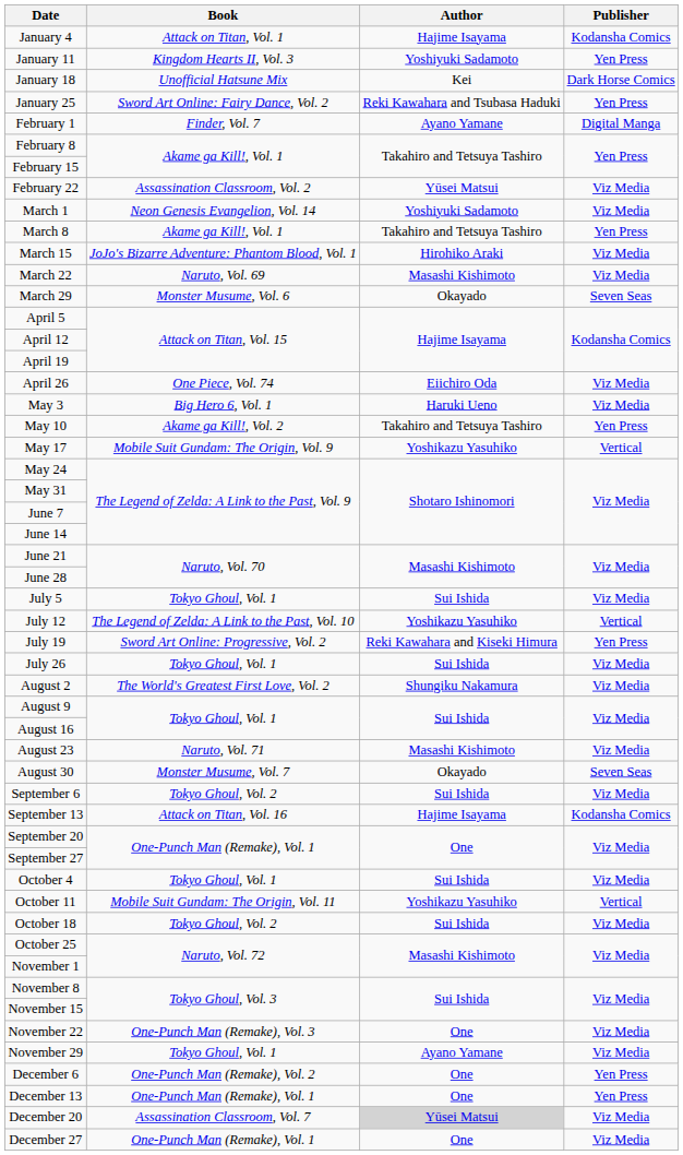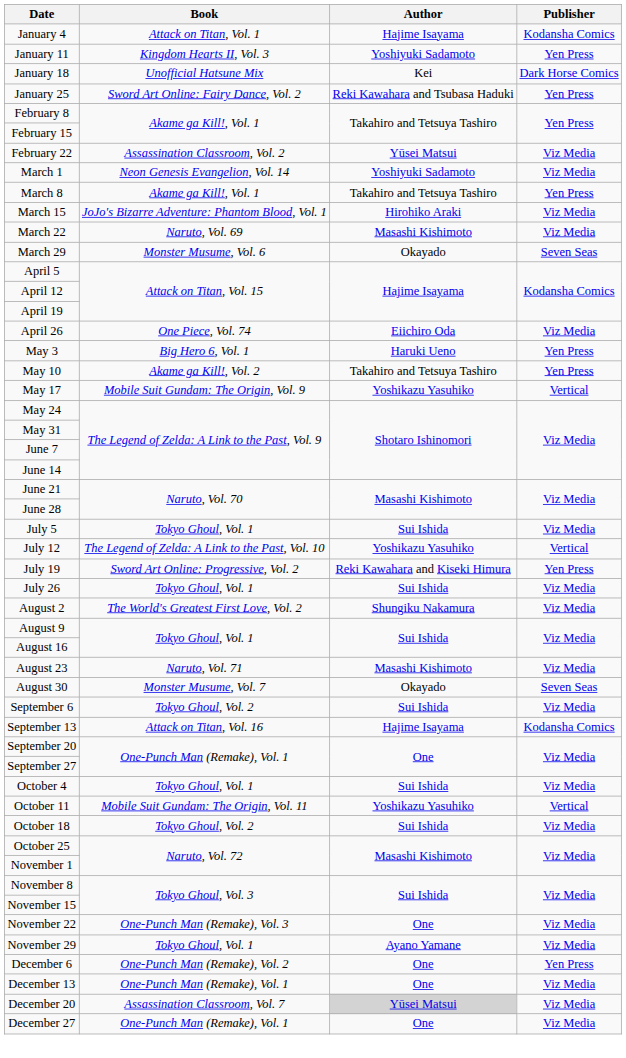 <table class="wikitable" style="text-align: center">
 <tr>
 <th>Date</th>
 <th>Book</th>
 <th>Author</th>
 <th>Publisher</th>
 </tr>
 <tr>
 <td>January 4</td>
 <td rowspan=1><em><a href='#'>Attack on Titan</a>, Vol. 1</em></td>
 <td rowspan=1><a href='#'>Hajime Isayama</a></td>
 <td rowspan=1><a href='#'>Kodansha Comics</a></td>
 </tr>
 <tr>
 <td>January 11</td>
 <td rowspan=1><em><a href='#'>Kingdom Hearts II</a>, Vol. 3</em></td>
 <td rowspan=1><a href='#'>Yoshiyuki Sadamoto</a></td>
 <td rowspan=1><a href='#'>Yen Press</a></td>
 </tr>
 <tr>
 <td>January 18</td>
 <td rowspan=1><em><a href='#'>Unofficial Hatsune Mix</a></em></td>
 <td rowspan=1>Kei</td>
 <td rowspan=1><a href='#'>Dark Horse Comics</a></td>
 </tr>
 <tr>
 <td>January 25</td>
 <td rowspan=1><em><a href='#'>Sword Art Online: Fairy Dance</a>, Vol. 2</em></td>
 <td rowspan=1><a href='#'>Reki Kawahara</a> and Tsubasa Haduki</td>
 <td rowspan=1><a href='#'>Yen Press</a></td>
-</tr>
-<tr>
-<td>February 1</td>
-<td rowspan=1><em><a href='#'>Finder</a>, Vol. 7</em></td>
-<td rowspan=1><a href='#'>Ayano Yamane</a></td>
-<td rowspan=1><a href='#'>Digital Manga</a></td>
 </tr>
 <tr>
 <td>February 8</td>
 <td rowspan=2><em><a href='#'>Akame ga Kill!</a>, Vol. 1</em></td>
 <td rowspan=2>Takahiro and Tetsuya Tashiro</td>
 <td rowspan=2><a href='#'>Yen Press</a></td>
 </tr>
 <tr>
 <td>February 15</td>
 </tr>
 <tr>
 <td>February 22</td>
 <td rowspan=1><em><a href='#'>Assassination Classroom</a>, Vol. 2</em></td>
 <td rowspan=1><a href='#'>Yūsei Matsui</a></td>
 <td rowspan=1><a href='#'>Viz Media</a></td>
 </tr>
 <tr>
 <td>March 1</td>
 <td rowspan=1><em><a href='#'>Neon Genesis Evangelion</a>, Vol. 14</em></td>
 <td rowspan=1><a href='#'>Yoshiyuki Sadamoto</a></td>
 <td rowspan=1><a href='#'>Viz Media</a></td>
 </tr>
 <tr>
 <td>March 8</td>
 <td rowspan=1><em><a href='#'>Akame ga Kill!</a>, Vol. 1</em></td>
 <td rowspan=1>Takahiro and Tetsuya Tashiro</td>
 <td rowspan=1><a href='#'>Yen Press</a></td>
 </tr>
 <tr>
 <td>March 15</td>
 <td rowspan=1><em><a href='#'>JoJo's Bizarre Adventure: Phantom Blood</a>, Vol. 1</em></td>
 <td rowspan=1><a href='#'>Hirohiko Araki</a></td>
 <td rowspan=1><a href='#'>Viz Media</a></td>
 </tr>
 <tr>
 <td>March 22</td>
 <td rowspan=1><em><a href='#'>Naruto</a>, Vol. 69</em></td>
 <td rowspan=1><a href='#'>Masashi Kishimoto</a></td>
 <td rowspan=1><a href='#'>Viz Media</a></td>
 </tr>
 <tr>
 <td>March 29</td>
 <td rowspan=1><em><a href='#'>Monster Musume</a>, Vol. 6</em></td>
 <td rowspan=1>Okayado</td>
 <td rowspan=1><a href='#'>Seven Seas</a></td>
 </tr>
 <tr>
 <td>April 5</td>
 <td rowspan=3><em><a href='#'>Attack on Titan</a>, Vol. 15</em></td>
 <td rowspan=3><a href='#'>Hajime Isayama</a></td>
 <td rowspan=3><a href='#'>Kodansha Comics</a></td>
 </tr>
 <tr>
 <td>April 12</td>
 </tr>
 <tr>
 <td>April 19</td>
 </tr>
 <tr>
 <td>April 26</td>
 <td rowspan=1><em><a href='#'>One Piece</a>, Vol. 74</em></td>
 <td rowspan=1><a href='#'>Eiichiro Oda</a></td>
 <td rowspan=1><a href='#'>Viz Media</a></td>
 </tr>
 <tr>
 <td>May 3</td>
 <td rowspan=1><em><a href='#'>Big Hero 6</a>, Vol. 1</em></td>
 <td rowspan=1><a href='#'>Haruki Ueno</a></td>
-<td rowspan=1><a href='#'>Viz Media</a></td>
+<td rowspan=1><a href='#'>Yen Press</a></td>
 </tr>
 <tr>
 <td>May 10</td>
 <td rowspan=1><em><a href='#'>Akame ga Kill!</a>, Vol. 2</em></td>
 <td rowspan=1>Takahiro and Tetsuya Tashiro</td>
 <td rowspan=1><a href='#'>Yen Press</a></td>
 </tr>
 <tr>
 <td>May 17</td>
 <td rowspan=1><em><a href='#'>Mobile Suit Gundam: The Origin</a>, Vol. 9</em></td>
 <td rowspan=1><a href='#'>Yoshikazu Yasuhiko</a></td>
 <td rowspan=1><a href='#'>Vertical</a></td>
 </tr>
 <tr>
 <td>May 24</td>
 <td rowspan=4><em><a href='#'>The Legend of Zelda: A Link to the Past</a>, Vol. 9</em></td>
 <td rowspan=4><a href='#'>Shotaro Ishinomori</a></td>
 <td rowspan=4><a href='#'>Viz Media</a></td>
 </tr>
 <tr>
 <td>May 31</td>
 </tr>
 <tr>
 <td>June 7</td>
 </tr>
 <tr>
 <td>June 14</td>
 </tr>
 <tr>
 <td>June 21</td>
 <td rowspan=2><em><a href='#'>Naruto</a>, Vol. 70</em></td>
 <td rowspan=2><a href='#'>Masashi Kishimoto</a></td>
 <td rowspan=2><a href='#'>Viz Media</a></td>
 </tr>
 <tr>
 <td>June 28</td>
 </tr>
 <tr>
 <td>July 5</td>
 <td rowspan=1><em><a href='#'>Tokyo Ghoul</a>, Vol. 1</em></td>
 <td rowspan=1><a href='#'>Sui Ishida</a></td>
 <td rowspan=1><a href='#'>Viz Media</a></td>
 </tr>
 <tr>
 <td>July 12</td>
 <td rowspan=1><em><a href='#'>The Legend of Zelda: A Link to the Past</a>, Vol. 10</em></td>
 <td rowspan=1><a href='#'>Yoshikazu Yasuhiko</a></td>
 <td rowspan=1><a href='#'>Vertical</a></td>
 </tr>
 <tr>
 <td>July 19</td>
 <td rowspan=1><em><a href='#'>Sword Art Online: Progressive</a>, Vol. 2</em></td>
 <td rowspan=1><a href='#'>Reki Kawahara</a> and <a href='#'>Kiseki Himura</a></td>
 <td rowspan=1><a href='#'>Yen Press</a></td>
 </tr>
 <tr>
 <td>July 26</td>
 <td rowspan=1><em><a href='#'>Tokyo Ghoul</a>, Vol. 1</em></td>
 <td rowspan=1><a href='#'>Sui Ishida</a></td>
 <td rowspan=1><a href='#'>Viz Media</a></td>
 </tr>
 <tr>
 <td>August 2</td>
 <td rowspan=1><em><a href='#'>The World's Greatest First Love</a>, Vol. 2</em></td>
 <td rowspan=1><a href='#'>Shungiku Nakamura</a></td>
 <td rowspan=1><a href='#'>Viz Media</a></td>
 </tr>
 <tr>
 <td>August 9</td>
 <td rowspan=2><em><a href='#'>Tokyo Ghoul</a>, Vol. 1</em></td>
 <td rowspan=2><a href='#'>Sui Ishida</a></td>
 <td rowspan=2><a href='#'>Viz Media</a></td>
 </tr>
 <tr>
 <td>August 16</td>
 </tr>
 <tr>
 <td>August 23</td>
 <td rowspan=1><em><a href='#'>Naruto</a>, Vol. 71</em></td>
 <td rowspan=1><a href='#'>Masashi Kishimoto</a></td>
 <td rowspan=1><a href='#'>Viz Media</a></td>
 </tr>
 <tr>
 <td>August 30</td>
 <td rowspan=1><em><a href='#'>Monster Musume</a>, Vol. 7</em></td>
 <td rowspan=1>Okayado</td>
 <td rowspan=1><a href='#'>Seven Seas</a></td>
 </tr>
 <tr>
 <td>September 6</td>
 <td rowspan=1><em><a href='#'>Tokyo Ghoul</a>, Vol. 2</em></td>
 <td rowspan=1><a href='#'>Sui Ishida</a></td>
 <td rowspan=1><a href='#'>Viz Media</a></td>
 </tr>
 <tr>
 <td>September 13</td>
 <td rowspan=1><em><a href='#'>Attack on Titan</a>, Vol. 16</em></td>
 <td rowspan=1><a href='#'>Hajime Isayama</a></td>
 <td rowspan=1><a href='#'>Kodansha Comics</a></td>
 </tr>
 <tr>
 <td>September 20</td>
 <td rowspan=2><em><a href='#'>One-Punch Man</a> (Remake), Vol. 1</em></td>
 <td rowspan=2><a href='#'>One</a></td>
 <td rowspan=2><a href='#'>Viz Media</a></td>
 </tr>
 <tr>
 <td>September 27</td>
 </tr>
 <tr>
 <td>October 4</td>
 <td rowspan=1><em><a href='#'>Tokyo Ghoul</a>, Vol. 1</em></td>
 <td rowspan=1><a href='#'>Sui Ishida</a></td>
 <td rowspan=1><a href='#'>Viz Media</a></td>
 </tr>
 <tr>
 <td>October 11</td>
 <td rowspan=1><em><a href='#'>Mobile Suit Gundam: The Origin</a>, Vol. 11</em></td>
 <td rowspan=1><a href='#'>Yoshikazu Yasuhiko</a></td>
 <td rowspan=1><a href='#'>Vertical</a></td>
 </tr>
 <tr>
 <td>October 18</td>
 <td rowspan=1><em><a href='#'>Tokyo Ghoul</a>, Vol. 2</em></td>
 <td rowspan=1><a href='#'>Sui Ishida</a></td>
 <td rowspan=1><a href='#'>Viz Media</a></td>
 </tr>
 <tr>
 <td>October 25</td>
 <td rowspan=2><em><a href='#'>Naruto</a>, Vol. 72</em></td>
 <td rowspan=2><a href='#'>Masashi Kishimoto</a></td>
 <td rowspan=2><a href='#'>Viz Media</a></td>
 </tr>
 <tr>
 <td>November 1</td>
 </tr>
 <tr>
 <td>November 8</td>
 <td rowspan=2><em><a href='#'>Tokyo Ghoul</a>, Vol. 3</em></td>
 <td rowspan=2><a href='#'>Sui Ishida</a></td>
 <td rowspan=2><a href='#'>Viz Media</a></td>
 </tr>
 <tr>
 <td>November 15</td>
 </tr>
 <tr>
 <td>November 22</td>
 <td rowspan=1><em><a href='#'>One-Punch Man</a> (Remake), Vol. 3</em></td>
 <td rowspan=1><a href='#'>One</a></td>
 <td rowspan=1><a href='#'>Viz Media</a></td>
 </tr>
 <tr>
 <td>November 29</td>
 <td rowspan=1><em><a href='#'>Tokyo Ghoul</a>, Vol. 1</em></td>
 <td rowspan=1><a href='#'>Ayano Yamane</a></td>
 <td rowspan=1><a href='#'>Viz Media</a></td>
 </tr>
 <tr>
 <td>December 6</td>
 <td rowspan=1><em><a href='#'>One-Punch Man</a> (Remake), Vol. 2</em></td>
 <td rowspan=1><a href='#'>One</a></td>
 <td rowspan=1><a href='#'>Yen Press</a></td>
 </tr>
 <tr>
 <td>December 13</td>
 <td rowspan=1><em><a href='#'>One-Punch Man</a> (Remake), Vol. 1</em></td>
 <td rowspan=1><a href='#'>One</a></td>
-<td rowspan=1><a href='#'>Yen Press</a></td>
+<td rowspan=1><a href='#'>Viz Media</a></td>
 </tr>
 <tr>
 <td>December 20</td>
 <td rowspan=1><em><a href='#'>Assassination Classroom</a>, Vol. 7</em></td>
 <td rowspan=1 style="background: lightgrey;"><a href='#'>Yūsei Matsui</a></td>
 <td rowspan=1><a href='#'>Viz Media</a></td>
 </tr>
 <tr>
 <td>December 27</td>
 <td rowspan=1><em><a href='#'>One-Punch Man</a> (Remake), Vol. 1</em></td>
 <td rowspan=1><a href='#'>One</a></td>
 <td rowspan=1><a href='#'>Viz Media</a></td>
 </tr>
 </table>
